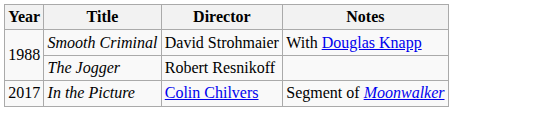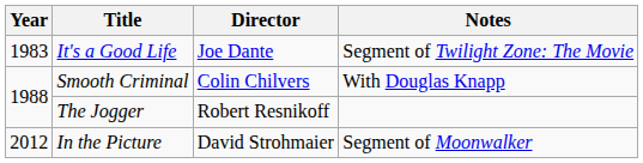 <table class="wikitable">
 <tr>
 <th>Year</th>
 <th>Title</th>
 <th>Director</th>
 <th>Notes</th>
 </tr>
 <tr>
+<td>1983</td>
+<td><em><a href='#'>It's a Good Life</a></em></td>
+<td><a href='#'>Joe Dante</a></td>
+<td>Segment of <em><a href='#'>Twilight Zone: The Movie</a></em></td>
+</tr>
+<tr>
 <td rowspan=2>1988</td>
 <td><em>Smooth Criminal</em></td>
-<td>David Strohmaier</td>
+<td><a href='#'>Colin Chilvers</a></td>
 <td>With <a href='#'>Douglas Knapp</a></td>
 </tr>
 <tr>
 <td><em>The Jogger</em></td>
 <td>Robert Resnikoff</td>
 <td></td>
 </tr>
 <tr>
-<td>2017</td>
+<td>2012</td>
 <td><em>In the Picture</em></td>
-<td><a href='#'>Colin Chilvers</a></td>
+<td>David Strohmaier</td>
 <td>Segment of <em><a href='#'>Moonwalker</a></em></td>
 </tr>
 </table>
